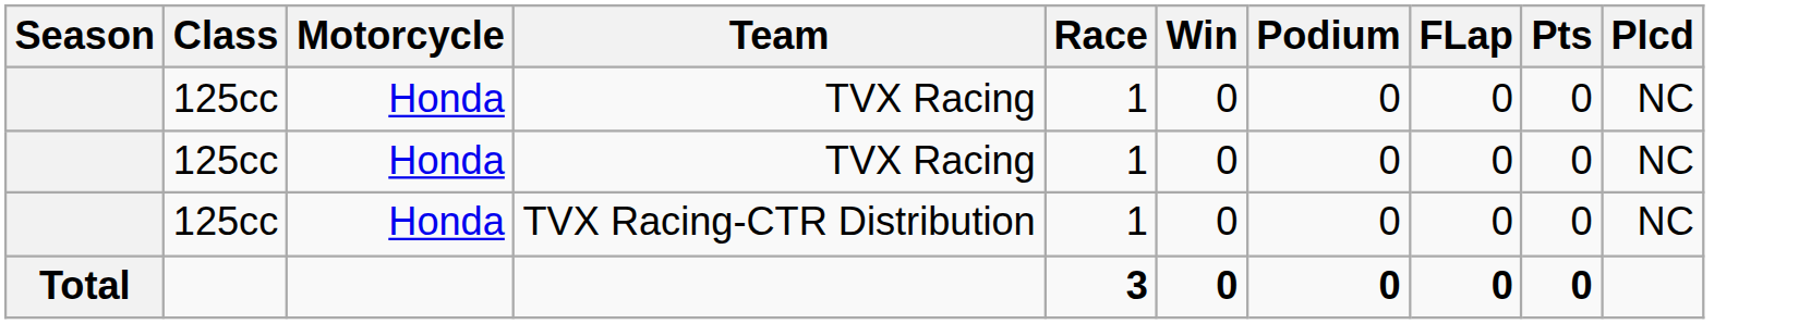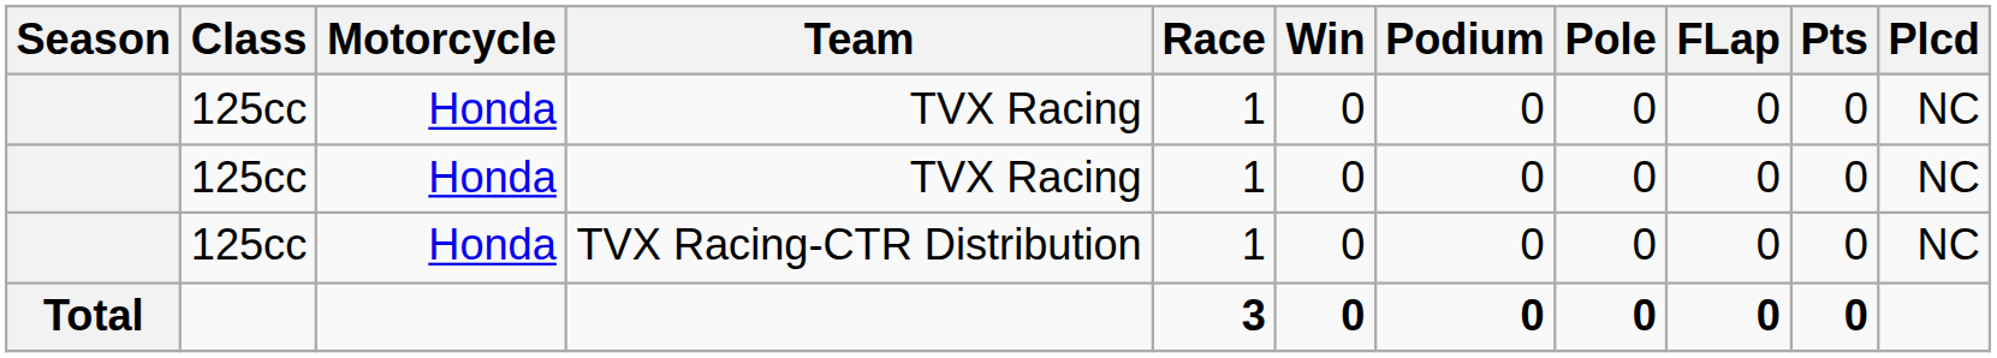 <table class="wikitable">
 <tr>
 <th>Season</th>
 <th>Class</th>
 <th>Motorcycle</th>
 <th>Team</th>
 <th>Race</th>
 <th>Win</th>
 <th>Podium</th>
+<th>Pole</th>
 <th>FLap</th>
 <th>Pts</th>
 <th>Plcd</th>
 </tr>
 <tr align="right">
 <th></th>
 <td>125cc</td>
 <td><a href='#'>Honda</a></td>
 <td>TVX Racing</td>
 <td>1</td>
+<td>0</td>
 <td>0</td>
 <td>0</td>
 <td>0</td>
 <td>0</td>
 <td>NC</td>
 </tr>
 <tr align="right">
 <th></th>
 <td>125cc</td>
 <td><a href='#'>Honda</a></td>
 <td>TVX Racing</td>
 <td>1</td>
 <td>0</td>
 <td>0</td>
 <td>0</td>
 <td>0</td>
+<td>0</td>
 <td>NC</td>
 </tr>
 <tr align="right">
 <th></th>
 <td>125cc</td>
 <td><a href='#'>Honda</a></td>
 <td>TVX Racing-CTR Distribution</td>
 <td>1</td>
+<td>0</td>
 <td>0</td>
 <td>0</td>
 <td>0</td>
 <td>0</td>
 <td>NC</td>
 </tr>
 <tr align="right">
 <th>Total</th>
 <td></td>
 <td></td>
 <td></td>
 <td><strong>3</strong></td>
 <td><strong>0</strong></td>
 <td><strong>0</strong></td>
 <td><strong>0</strong></td>
 <td><strong>0</strong></td>
+<td><strong>0</strong></td>
 <td></td>
 </tr>
 </table>
